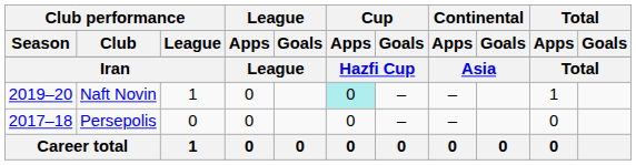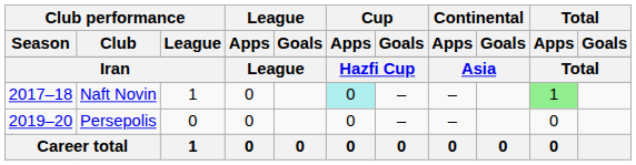 <table class="wikitable" style="text-align:center">
 <tr>
 <th colspan=3>Club performance</th>
 <th colspan=2>League</th>
 <th colspan=2>Cup</th>
 <th colspan=2>Continental</th>
 <th colspan=2>Total</th>
 </tr>
 <tr>
 <th>Season</th>
 <th>Club</th>
 <th>League</th>
 <th>Apps</th>
 <th>Goals</th>
 <th>Apps</th>
 <th>Goals</th>
 <th>Apps</th>
 <th>Goals</th>
 <th>Apps</th>
 <th>Goals</th>
 </tr>
 <tr>
 </tr>
 <tr>
 <th colspan=3>Iran</th>
 <th colspan=2>League</th>
 <th colspan=2><a href='#'>Hazfi Cup</a></th>
 <th colspan=2><a href='#'>Asia</a></th>
 <th colspan=2>Total</th>
 </tr>
 <tr>
-<td><a href='#'>2019–20</a></td>
+<td><a href='#'>2017–18</a></td>
 <td rowspan="1"><a href='#'>Naft Novin</a></td>
 <td>1</td>
 <td>0</td>
 <td></td>
 <td style="background: paleturquoise;">0</td>
 <td>–</td>
 <td>–</td>
 <td></td>
-<td>1</td>
+<td style="background: lightgreen;">1</td>
 <td></td>
 </tr>
 <tr>
-<td><a href='#'>2017–18</a></td>
+<td><a href='#'>2019–20</a></td>
 <td rowspan="1"><a href='#'>Persepolis</a></td>
 <td>0</td>
 <td>0</td>
 <td></td>
 <td>0</td>
 <td>–</td>
 <td>–</td>
 <td></td>
 <td>0</td>
 <td></td>
 </tr>
 <tr>
 <th colspan="2">Career total</th>
 <th>1</th>
 <th>0</th>
 <th>0</th>
 <th>0</th>
 <th>0</th>
 <th>0</th>
 <th>0</th>
 <th>0</th>
 <th></th>
 </tr>
 </table>
